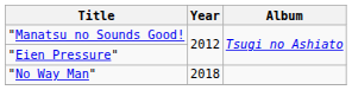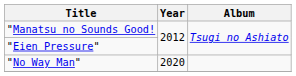 <table class="wikitable">
 <tr>
 <th>Title</th>
 <th>Year</th>
 <th>Album</th>
 </tr>
 <tr>
 <td>"<a href='#'>Manatsu no Sounds Good!</a></td>
 <td rowspan="2">2012</td>
 <td rowspan="2"><em><a href='#'>Tsugi no Ashiato</a></em></td>
 </tr>
 <tr>
 <td>"<a href='#'>Eien Pressure</a>"</td>
 </tr>
 <tr>
 <td>"<a href='#'>No Way Man</a>"</td>
-<td>2018</td>
+<td>2020</td>
 <td></td>
 </tr>
 <tr>
 </tr>
 </table>
